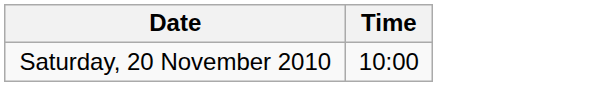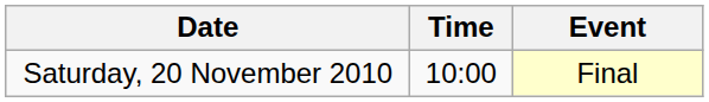 <table class = "wikitable" style="text-align:center;">
 <tr>
 <th width=220>Date</th>
 <th width=50>Time</th>
+<th width=100>Event</th>
 </tr>
 <tr>
 <td>Saturday, 20 November 2010</td>
 <td>10:00</td>
+<td bgcolor=ffffcc>Final</td>
 </tr>
 </table>
